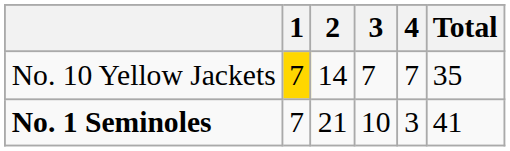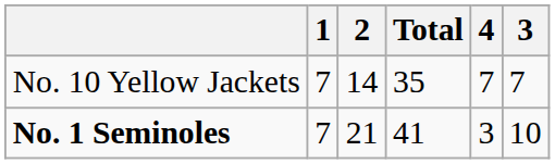 <table class="wikitable">
 <tr>
 <th></th>
 <th>1</th>
 <th>2</th>
+<th>Total</th>
+<th>4</th>
 <th>3</th>
-<th>4</th>
-<th>Total</th>
 </tr>
 <tr>
 <td>No. 10 Yellow Jackets</td>
-<td style="background: gold;">7</td>
+<td>7</td>
 <td>14</td>
+<td>35</td>
 <td>7</td>
 <td>7</td>
-<td>35</td>
 </tr>
 <tr>
 <td><strong>No. 1 Seminoles</strong></td>
 <td>7</td>
 <td>21</td>
+<td>41</td>
+<td>3</td>
 <td>10</td>
-<td>3</td>
-<td>41</td>
 </tr>
 </table>
